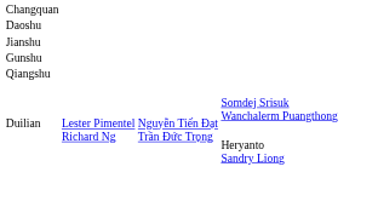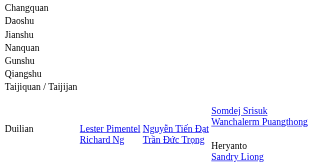 <table>
 <tr>
 <td>Changquan</td>
 <td nowrap></td>
 <td></td>
 <td></td>
 </tr>
 <tr>
 <td>Daoshu</td>
 <td></td>
 <td></td>
 <td></td>
 </tr>
 <tr>
 <td>Jianshu</td>
 <td></td>
 <td></td>
 <td></td>
 </tr>
 <tr>
+<td>Nanquan</td>
+<td></td>
+<td></td>
+<td></td>
+</tr>
+<tr>
 <td>Gunshu</td>
 <td></td>
 <td nowrap></td>
 <td nowrap></td>
 </tr>
 <tr>
 <td>Qiangshu</td>
 <td></td>
 <td nowrap></td>
 <td></td>
 </tr>
 <tr>
+<td>Taijiquan / Taijijan</td>
+<td></td>
+<td></td>
+<td></td>
+</tr>
+<tr>
 <td rowspan="2">Duilian</td>
 <td rowspan="2"> <br> <a href='#'>Lester Pimentel</a> <br> <a href='#'>Richard Ng</a></td>
 <td rowspan="2"> <br> <a href='#'>Nguyễn Tiến Đạt</a> <br> <a href='#'>Trần Đức Trọng</a></td>
 <td nowrap>  <br> <a href='#'>Somdej Srisuk</a> <br> <a href='#'>Wanchalerm Puangthong</a></td>
 </tr>
 <tr>
 <td>  <br> Heryanto <br> <a href='#'>Sandry Liong</a></td>
 </tr>
 </table>
